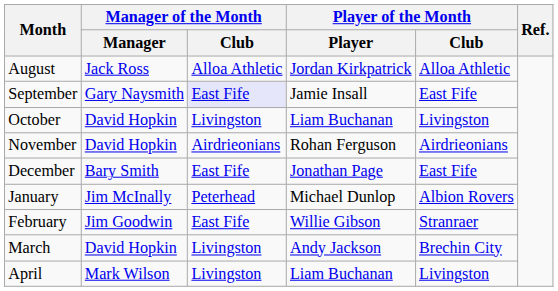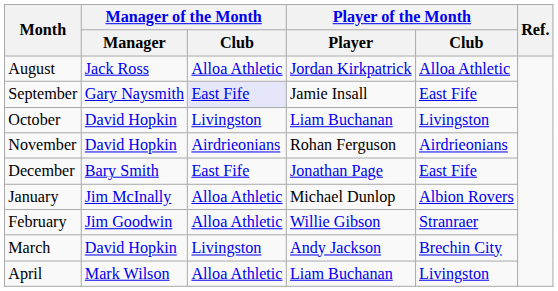 <table class="wikitable">
 <tr>
 <th rowspan="2">Month</th>
 <th colspan="2"><a href='#'>Manager of the Month</a></th>
 <th colspan="2"><a href='#'>Player of the Month</a></th>
 <th rowspan="2">Ref.</th>
 </tr>
 <tr>
 <th>Manager</th>
 <th>Club</th>
 <th>Player</th>
 <th>Club</th>
 </tr>
 <tr>
 <td>August</td>
 <td> <a href='#'>Jack Ross</a></td>
 <td><a href='#'>Alloa Athletic</a></td>
 <td> <a href='#'>Jordan Kirkpatrick</a></td>
 <td><a href='#'>Alloa Athletic</a></td>
 <td rowspan="9"></td>
 </tr>
 <tr>
 <td>September</td>
 <td> <a href='#'>Gary Naysmith</a></td>
 <td style="background: lavender;"><a href='#'>East Fife</a></td>
 <td> Jamie Insall</td>
 <td><a href='#'>East Fife</a></td>
 </tr>
 <tr>
 <td>October</td>
 <td> <a href='#'>David Hopkin</a></td>
 <td><a href='#'>Livingston</a></td>
 <td> <a href='#'>Liam Buchanan</a></td>
 <td><a href='#'>Livingston</a></td>
 </tr>
 <tr>
 <td>November</td>
 <td> <a href='#'>David Hopkin</a></td>
 <td><a href='#'>Airdrieonians</a></td>
 <td> Rohan Ferguson</td>
 <td><a href='#'>Airdrieonians</a></td>
 </tr>
 <tr>
 <td>December</td>
 <td> <a href='#'>Bary Smith</a></td>
 <td><a href='#'>East Fife</a></td>
 <td> <a href='#'>Jonathan Page</a></td>
 <td><a href='#'>East Fife</a></td>
 </tr>
 <tr>
 <td>January</td>
 <td> <a href='#'>Jim McInally</a></td>
-<td><a href='#'>Peterhead</a></td>
+<td><a href='#'>Alloa Athletic</a></td>
 <td> Michael Dunlop</td>
 <td><a href='#'>Albion Rovers</a></td>
 </tr>
 <tr>
 <td>February</td>
 <td> <a href='#'>Jim Goodwin</a></td>
-<td><a href='#'>East Fife</a></td>
+<td><a href='#'>Alloa Athletic</a></td>
 <td> <a href='#'>Willie Gibson</a></td>
 <td><a href='#'>Stranraer</a></td>
 </tr>
 <tr>
 <td>March</td>
 <td> <a href='#'>David Hopkin</a></td>
 <td><a href='#'>Livingston</a></td>
 <td> <a href='#'>Andy Jackson</a></td>
 <td><a href='#'>Brechin City</a></td>
 </tr>
 <tr>
 <td>April</td>
 <td> <a href='#'>Mark Wilson</a></td>
-<td><a href='#'>Livingston</a></td>
+<td><a href='#'>Alloa Athletic</a></td>
 <td> <a href='#'>Liam Buchanan</a></td>
 <td><a href='#'>Livingston</a></td>
 </tr>
 </table>
